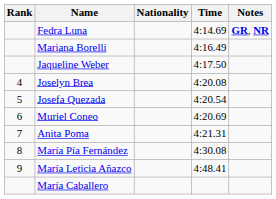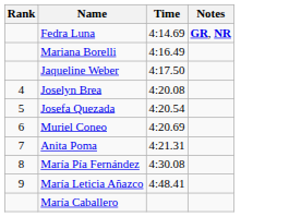 <table class="wikitable sortable" style="text-align:center">
 <tr>
 <th>Rank</th>
 <th>Name</th>
-<th>Nationality</th>
 <th>Time</th>
 <th>Notes</th>
 </tr>
 <tr>
 <td></td>
 <td align=left><a href='#'>Fedra Luna</a></td>
-<td align=left></td>
 <td>4:14.69</td>
 <td><strong><a href='#'>GR</a></strong>, <strong><a href='#'>NR</a></strong></td>
 </tr>
 <tr>
 <td></td>
 <td align=left><a href='#'>Mariana Borelli</a></td>
-<td align=left></td>
 <td>4:16.49</td>
 <td></td>
 </tr>
 <tr>
 <td></td>
 <td align=left><a href='#'>Jaqueline Weber</a></td>
-<td align=left></td>
 <td>4:17.50</td>
 <td></td>
 </tr>
 <tr>
 <td>4</td>
 <td align=left><a href='#'>Joselyn Brea</a></td>
-<td align=left></td>
 <td>4:20.08</td>
 <td></td>
 </tr>
 <tr>
 <td>5</td>
 <td align=left><a href='#'>Josefa Quezada</a></td>
-<td align=left></td>
 <td>4:20.54</td>
 <td></td>
 </tr>
 <tr>
 <td>6</td>
 <td align=left><a href='#'>Muriel Coneo</a></td>
-<td align=left></td>
 <td>4:20.69</td>
 <td></td>
 </tr>
 <tr>
 <td>7</td>
 <td align=left><a href='#'>Anita Poma</a></td>
-<td align=left></td>
 <td>4:21.31</td>
 <td></td>
 </tr>
 <tr>
 <td>8</td>
 <td align=left><a href='#'>María Pía Fernández</a></td>
-<td align=left></td>
 <td>4:30.08</td>
 <td></td>
 </tr>
 <tr>
 <td>9</td>
 <td align=left><a href='#'>María Leticia Añazco</a></td>
-<td align=left></td>
 <td>4:48.41</td>
 <td></td>
 </tr>
 <tr>
 <td></td>
 <td align=left><a href='#'>María Caballero</a></td>
-<td align=left></td>
 <td></td>
 <td></td>
 </tr>
 </table>
